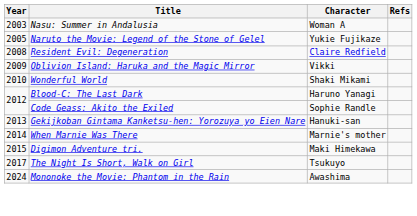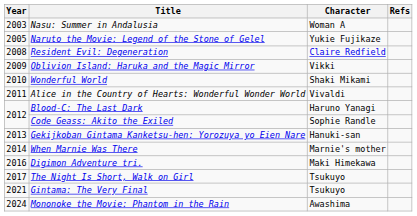 <table class="wikitable sortable">
 <tr>
 <th>Year</th>
 <th>Title</th>
 <th>Character</th>
 <th class="unsortable">Refs</th>
 </tr>
 <tr>
 <td>2003</td>
 <td><em>Nasu: Summer in Andalusia</em></td>
 <td>Woman A</td>
 <td></td>
 </tr>
 <tr>
 <td>2005</td>
 <td><em><a href='#'>Naruto the Movie: Legend of the Stone of Gelel</a></em></td>
 <td>Yukie Fujikaze</td>
 <td></td>
 </tr>
 <tr>
 <td>2008</td>
 <td><em><a href='#'>Resident Evil: Degeneration</a></em></td>
 <td><a href='#'>Claire Redfield</a></td>
 <td></td>
 </tr>
 <tr>
 <td>2009</td>
 <td><em><a href='#'>Oblivion Island: Haruka and the Magic Mirror</a></em></td>
 <td>Vikki</td>
 <td></td>
 </tr>
 <tr>
 <td>2010</td>
 <td><em><a href='#'>Wonderful World</a></em></td>
 <td>Shaki Mikami</td>
 <td></td>
 </tr>
 <tr>
+<td>2011</td>
+<td><em>Alice in the Country of Hearts: Wonderful Wonder World</em></td>
+<td>Vivaldi</td>
+<td></td>
+</tr>
+<tr>
 <td rowspan="2">2012</td>
 <td><em><a href='#'>Blood-C: The Last Dark</a></em></td>
 <td>Haruno Yanagi</td>
 <td></td>
 </tr>
 <tr>
 <td><em><a href='#'>Code Geass: Akito the Exiled</a></em></td>
 <td>Sophie Randle</td>
 <td></td>
 </tr>
 <tr>
 <td>2013</td>
 <td><em><a href='#'>Gekijkoban Gintama Kanketsu-hen: Yorozuya yo Eien Nare</a></em></td>
 <td>Hanuki-san</td>
 <td></td>
 </tr>
 <tr>
 <td>2014</td>
 <td><em><a href='#'>When Marnie Was There</a></em></td>
 <td>Marnie's mother</td>
 <td></td>
 </tr>
 <tr>
-<td>2015</td>
+<td>2016</td>
 <td><em><a href='#'>Digimon Adventure tri.</a></em></td>
 <td>Maki Himekawa</td>
 <td></td>
 </tr>
 <tr>
 <td>2017</td>
 <td><em><a href='#'>The Night Is Short, Walk on Girl</a></em></td>
 <td>Tsukuyo</td>
 <td></td>
 </tr>
 <tr>
+<td>2021</td>
+<td><em><a href='#'>Gintama: The Very Final</a></em></td>
+<td>Tsukuyo</td>
+<td></td>
+</tr>
+<tr>
 <td>2024</td>
 <td><em><a href='#'>Mononoke the Movie: Phantom in the Rain</a></em></td>
 <td>Awashima</td>
 <td></td>
 </tr>
 </table>
